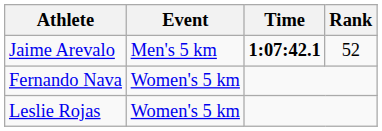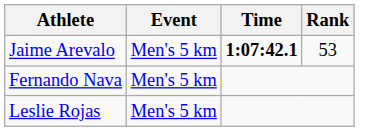 <table class="wikitable" style="font-size:90%">
 <tr>
 <th>Athlete</th>
 <th>Event</th>
 <th>Time</th>
 <th>Rank</th>
 </tr>
 <tr align="center">
 <td align="left"><a href='#'>Jaime Arevalo</a></td>
 <td align="left"><a href='#'>Men's 5 km</a></td>
 <td><strong>1:07:42.1</strong></td>
-<td>52</td>
+<td>53</td>
 </tr>
 <tr align="center">
 <td align="left"><a href='#'>Fernando Nava</a></td>
-<td align="left"><a href='#'>Women's 5 km</a></td>
+<td align="left"><a href='#'>Men's 5 km</a></td>
 <td colspan=2></td>
 </tr>
 <tr align="center">
 <td align="left"><a href='#'>Leslie Rojas</a></td>
-<td align="left"><a href='#'>Women's 5 km</a></td>
+<td align="left"><a href='#'>Men's 5 km</a></td>
 <td colspan=2></td>
 </tr>
 </table>
